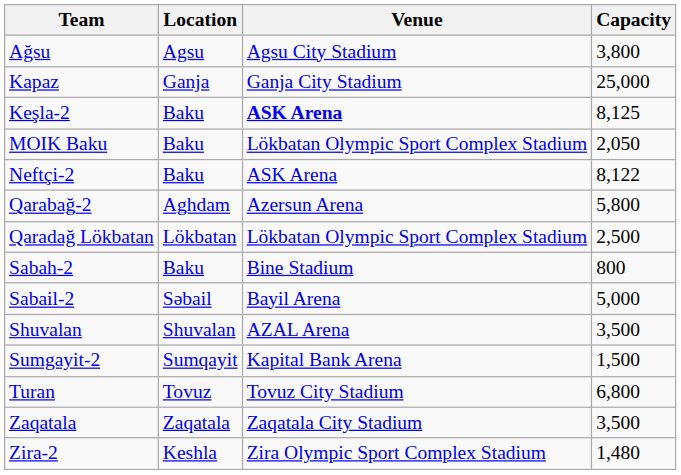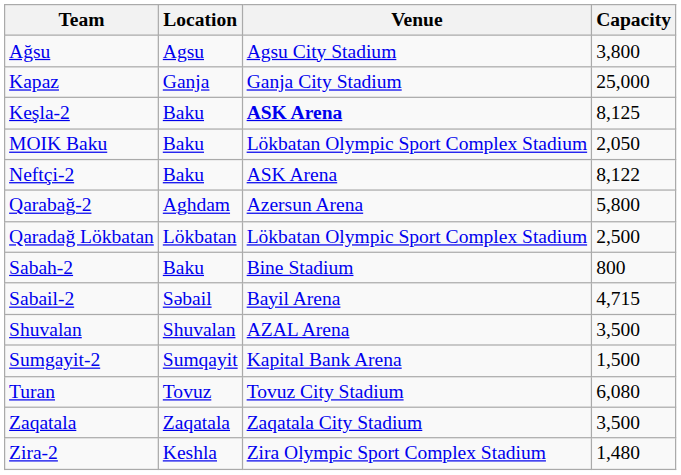 <table class="wikitable sortable">
 <tr>
 <th>Team</th>
 <th>Location</th>
 <th>Venue</th>
 <th>Capacity</th>
 </tr>
 <tr>
 <td><a href='#'>Ağsu</a></td>
 <td><a href='#'>Agsu</a></td>
 <td><a href='#'>Agsu City Stadium</a></td>
 <td>3,800</td>
 </tr>
 <tr>
 <td><a href='#'>Kapaz</a></td>
 <td><a href='#'>Ganja</a></td>
 <td><a href='#'>Ganja City Stadium</a></td>
 <td>25,000</td>
 </tr>
 <tr>
 <td><a href='#'>Keşla-2</a></td>
 <td><a href='#'>Baku</a></td>
 <td><strong><a href='#'>ASK Arena</a></strong></td>
 <td>8,125</td>
 </tr>
 <tr>
 <td><a href='#'>MOIK Baku</a></td>
 <td><a href='#'>Baku</a></td>
 <td><a href='#'>Lökbatan Olympic Sport Complex Stadium</a></td>
 <td>2,050</td>
 </tr>
 <tr>
 <td><a href='#'>Neftçi-2</a></td>
 <td><a href='#'>Baku</a></td>
 <td><a href='#'>ASK Arena</a></td>
 <td>8,122</td>
 </tr>
 <tr>
 <td><a href='#'>Qarabağ-2</a></td>
 <td><a href='#'>Aghdam</a></td>
 <td><a href='#'>Azersun Arena</a></td>
 <td>5,800</td>
 </tr>
 <tr>
 <td><a href='#'>Qaradağ Lökbatan</a></td>
 <td><a href='#'>Lökbatan</a></td>
 <td><a href='#'>Lökbatan Olympic Sport Complex Stadium</a></td>
 <td>2,500</td>
 </tr>
 <tr>
 <td><a href='#'>Sabah-2</a></td>
 <td><a href='#'>Baku</a></td>
 <td><a href='#'>Bine Stadium</a></td>
 <td>800</td>
 </tr>
 <tr>
 <td><a href='#'>Sabail-2</a></td>
 <td><a href='#'>Səbail</a></td>
 <td><a href='#'>Bayil Arena</a></td>
-<td>5,000</td>
+<td>4,715</td>
 </tr>
 <tr>
 <td><a href='#'>Shuvalan</a></td>
 <td><a href='#'>Shuvalan</a></td>
 <td><a href='#'>AZAL Arena</a></td>
 <td>3,500</td>
 </tr>
 <tr>
 <td><a href='#'>Sumgayit-2</a></td>
 <td><a href='#'>Sumqayit</a></td>
 <td><a href='#'>Kapital Bank Arena</a></td>
 <td>1,500</td>
 </tr>
 <tr>
 <td><a href='#'>Turan</a></td>
 <td><a href='#'>Tovuz</a></td>
 <td><a href='#'>Tovuz City Stadium</a></td>
-<td>6,800</td>
+<td>6,080</td>
 </tr>
 <tr>
 <td><a href='#'>Zaqatala</a></td>
 <td><a href='#'>Zaqatala</a></td>
 <td><a href='#'>Zaqatala City Stadium</a></td>
 <td>3,500</td>
 </tr>
 <tr>
 <td><a href='#'>Zira-2</a></td>
 <td><a href='#'>Keshla</a></td>
 <td><a href='#'>Zira Olympic Sport Complex Stadium</a></td>
 <td>1,480</td>
 </tr>
 </table>
